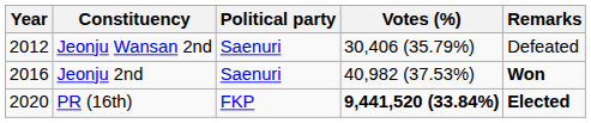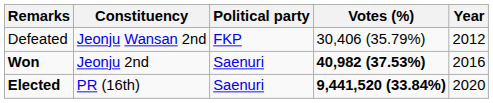 <table class="wikitable">
 <tr>
-<th>Year</th>
+<th>Remarks</th>
 <th>Constituency</th>
 <th>Political party</th>
 <th>Votes (%)</th>
-<th>Remarks</th>
+<th>Year</th>
 </tr>
 <tr>
+<td>Defeated</td>
+<td><a href='#'>Jeonju</a> <a href='#'>Wansan</a> 2nd</td>
+<td><a href='#'>FKP</a></td>
+<td>30,406 (35.79%)</td>
 <td>2012</td>
-<td><a href='#'>Jeonju</a> <a href='#'>Wansan</a> 2nd</td>
-<td><a href='#'>Saenuri</a></td>
-<td>30,406 (35.79%)</td>
-<td>Defeated</td>
 </tr>
 <tr>
-<td>2016</td>
+<td><strong>Won</strong></td>
 <td><a href='#'>Jeonju</a> 2nd</td>
 <td><a href='#'>Saenuri</a></td>
-<td>40,982 (37.53%)</td>
-<td><strong>Won</strong></td>
+<td><strong>40,982 (37.53%)</strong></td>
+<td>2016</td>
 </tr>
 <tr>
+<td><strong>Elected</strong></td>
+<td><a href='#'>PR</a> (16th)</td>
+<td><a href='#'>Saenuri</a></td>
+<td><strong>9,441,520 (33.84%)</strong></td>
 <td>2020</td>
-<td><a href='#'>PR</a> (16th)</td>
-<td><a href='#'>FKP</a></td>
-<td><strong>9,441,520 (33.84%)</strong></td>
-<td><strong>Elected</strong></td>
 </tr>
 </table>
